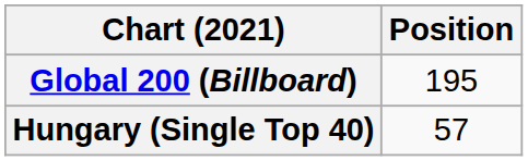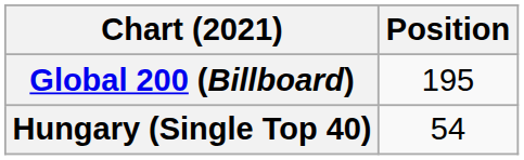 <table class="wikitable plainrowheaders" style="text-align:center">
 <tr>
 <th scope="col">Chart (2021)</th>
 <th scope="col">Position</th>
 </tr>
 <tr>
 <th scope="row"><a href='#'>Global 200</a> (<em>Billboard</em>)</th>
 <td>195</td>
 </tr>
 <tr>
 <th scope="row">Hungary (Single Top 40)</th>
-<td>57</td>
+<td>54</td>
 </tr>
 </table>
